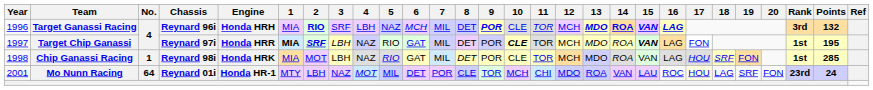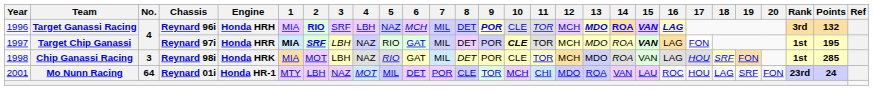 <table class="wikitable" style="text-align:center; font-size:85%">
 <tr>
 <th>Year</th>
 <th>Team</th>
 <th>No.</th>
 <th>Chassis</th>
 <th>Engine</th>
 <th>1</th>
 <th>2</th>
 <th>3</th>
 <th>4</th>
 <th>5</th>
 <th>6</th>
 <th>7</th>
 <th>8</th>
 <th>9</th>
 <th>10</th>
 <th>11</th>
 <th>12</th>
 <th>13</th>
 <th>14</th>
 <th>15</th>
 <th>16</th>
 <th>17</th>
 <th>18</th>
 <th>19</th>
 <th>20</th>
 <th>Rank</th>
 <th>Points</th>
 <th>Ref</th>
 </tr>
 <tr>
 <td><a href='#'>1996</a></td>
 <th nowrap><a href='#'>Target Ganassi Racing</a></th>
 <th rowspan=2>4</th>
 <th nowrap><a href='#'>Reynard</a> 96i</th>
 <th nowrap><a href='#'>Honda</a> HRH</th>
 <td style="background:#efcfff;"><a href='#'>MIA</a><br></td>
 <td style="background:#dfffdf;"><strong><a href='#'>RIO</a></strong><br></td>
 <td style="background:#efcfff;"><a href='#'>SRF</a><br></td>
 <td style="background:#efcfff;"><a href='#'>LBH</a><br></td>
 <td style="background:#cfcfff;"><a href='#'>NAZ</a><br></td>
 <td style="background:#efcfff;"><em><a href='#'>MCH</a></em><br></td>
 <td style="background:#cfcfff;"><a href='#'>MIL</a><br></td>
 <td style="background:#cfcfff;"><a href='#'>DET</a><br></td>
 <td style="background:#ffffbf;"><strong><em><a href='#'>POR</a></em></strong><br></td>
 <td style="background:#dfdfdf;"><a href='#'>CLE</a><br></td>
 <td style="background:#dfdfdf;"><em><a href='#'>TOR</a></em><br></td>
 <td style="background:#efcfff;"><a href='#'>MCH</a><br></td>
 <td style="background:#ffffbf;"><strong><em><a href='#'>MDO</a></em></strong><br></td>
 <td style="background:#ffdf9f;"><strong><a href='#'>ROA</a></strong><br></td>
 <td style="background:#efcfff;"><strong><em><a href='#'>VAN</a></em></strong><br></td>
 <td style="background:#ffffbf;"><strong><em><a href='#'>LAG</a></em></strong><br></td>
 <td colspan=4></td>
 <td style="background:#ffdf9f;"><strong>3rd</strong></td>
 <td style="background:#ffdf9f;"><strong>132</strong></td>
 <th></th>
 </tr>
 <tr>
 <td><a href='#'>1997</a></td>
 <th nowrap><a href='#'>Target Chip Ganassi</a></th>
 <th nowrap><a href='#'>Reynard</a> 97i</th>
 <th nowrap><a href='#'>Honda</a> HRR</th>
 <td style="background:#cfeaff;"><strong>MIA</strong><br></td>
 <td style="background:#dfffdf;"><strong><em><a href='#'>SRF</a></em></strong><br></td>
 <td style="background:#ffffbf;"><em>LBH</em><br></td>
 <td style="background:#cfcfff;">NAZ<br></td>
 <td style="background:#dfffdf;">RIO<br></td>
 <td style="background:#dfffdf;"><a href='#'>GAT</a><br></td>
 <td style="background:#cfcfff;">MIL<br></td>
 <td style="background:#efcfff;">DET<br></td>
 <td style="background:#cfcfff;">POR<br></td>
 <td style="background:#ffffbf;"><strong><em>CLE</em></strong><br></td>
 <td style="background:#dfdfdf;">TOR<br></td>
 <td style="background:#ffffbf;">MCH<br></td>
 <td style="background:#ffffbf;"><em>MDO</em><br></td>
 <td style="background:#ffffbf;"><em>ROA</em><br></td>
 <td style="background:#dfffdf;"><strong><em>VAN</em></strong><br></td>
 <td style="background:#ffdf9f;">LAG<br></td>
 <td style="background:#fff;"><a href='#'>FON</a><br></td>
 <td colspan=3></td>
 <td style="background:#ffffbf;"><strong>1st</strong></td>
 <td style="background:#ffffbf;"><strong>195</strong></td>
 <th></th>
 </tr>
 <tr>
 <td><a href='#'>1998</a></td>
 <th nowrap><a href='#'>Chip Ganassi Racing</a></th>
-<th>1</th>
+<th>3</th>
 <th nowrap><a href='#'>Reynard</a> 98i</th>
 <th nowrap><a href='#'>Honda</a> HRK</th>
 <td style="background:#ffdf9f;"><a href='#'>MIA</a><br></td>
 <td style="background:#efcfff;"><a href='#'>MOT</a><br></td>
 <td style="background:#ffffbf;">LBH<br></td>
 <td style="background:#dfdfdf;">NAZ<br></td>
 <td style="background:#dfdfdf;"><em><a href='#'>RIO</a></em><br></td>
 <td style="background:#ffffbf;">GAT<br></td>
 <td style="background:#cfeaff;">MIL<br></td>
 <td style="background:#ffffbf;"><em>DET</em><br></td>
 <td style="background:#ffffbf;">POR<br></td>
 <td style="background:#ffffbf;">CLE<br></td>
 <td style="background:#ffffbf;"><a href='#'>TOR</a><br></td>
 <td style="background:#ffdf9f;">MCH<br></td>
 <td style="background:#cfcfff;">MDO<br></td>
 <td style="background:#dfdfdf;"><em>ROA</em><br></td>
 <td style="background:#dfffdf;">VAN<br></td>
 <td style="background:#dfdfdf;">LAG<br></td>
 <td style="background:#dfdfdf;"><em><a href='#'>HOU</a></em><br></td>
 <td style="background:#ffffbf;"><em><a href='#'>SRF</a></em><br></td>
 <td style="background:#ffdf9f;"><a href='#'>FON</a><br></td>
 <td></td>
 <td style="background:#ffffbf;"><strong>1st</strong></td>
 <td style="background:#ffffbf;"><strong>285</strong></td>
 <th></th>
 </tr>
 <tr>
 <td><a href='#'>2001</a></td>
 <th nowrap><a href='#'>Mo Nunn Racing</a></th>
 <th>64</th>
 <th nowrap><a href='#'>Reynard</a> 01i</th>
 <th nowrap><a href='#'>Honda</a> HR-1</th>
 <td style="background:#efcfff;"><a href='#'>MTY</a><br></td>
 <td style="background:#efcfff;"><a href='#'>LBH</a><br></td>
 <td style="background:#efcfff;"><a href='#'>NAZ</a><br></td>
 <td style="background:#cfeaff;"><em><a href='#'>MOT</a></em><br></td>
 <td style="background:#cfcfff;"><a href='#'>MIL</a><br></td>
 <td style="background:#efcfff;"><a href='#'>DET</a><br></td>
 <td style="background:#efcfff;"><a href='#'>POR</a><br></td>
 <td style="background:#cfcfff;"><a href='#'>CLE</a><br></td>
 <td style="background:#dfffdf;"><a href='#'>TOR</a><br></td>
 <td style="background:#efcfff;"><a href='#'>MCH</a><br></td>
 <td style="background:#cfeaff;"><a href='#'>CHI</a><br></td>
 <td style="background:#cfcfff;"><a href='#'>MDO</a><br></td>
 <td style="background:#cfcfff;"><a href='#'>ROA</a><br></td>
 <td style="background:#efcfff;"><a href='#'>VAN</a><br></td>
 <td style="background:#efcfff;"><a href='#'>LAU</a><br></td>
 <td><a href='#'>ROC</a></td>
-<td style="background: lightyellow;"><a href='#'>HOU</a></td>
+<td><a href='#'>HOU</a></td>
 <td><a href='#'>LAG</a></td>
 <td><a href='#'>SRF</a></td>
 <td><a href='#'>FON</a></td>
 <td style="background:#cfcfff;"><strong>23rd</strong></td>
 <td style="background:#cfcfff;"><strong>24</strong></td>
 <th></th>
 </tr>
 <tr>
 <th colspan="27"></th>
 </tr>
 </table>
